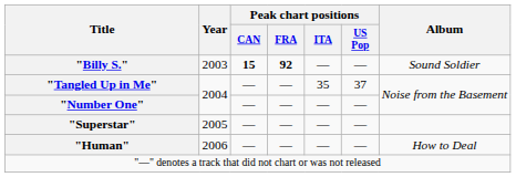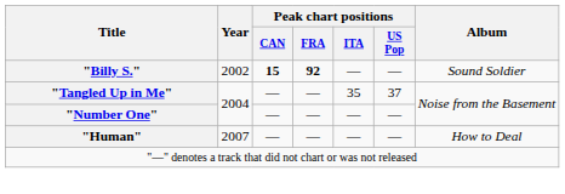 <table class="wikitable plainrowheaders" style="text-align:center;">
 <tr>
 <th scope="col" rowspan="2" style="width:15em;">Title</th>
 <th scope="col" rowspan="2">Year</th>
 <th scope="col" colspan="4">Peak chart positions</th>
 <th scope="col" rowspan="2">Album</th>
 </tr>
 <tr>
 <th scope="col" style="width:3em;font-size:85%"><a href='#'>CAN</a><br></th>
 <th scope="col" style="width:3em;font-size:85%"><a href='#'>FRA</a><br></th>
 <th scope="col" style="width:3em;font-size:85%"><a href='#'>ITA</a><br></th>
 <th scope="col" style="width:3em;font-size:85%"><a href='#'>US<br>Pop</a><br></th>
 </tr>
 <tr>
 <th scope="row">"<a href='#'>Billy S.</a>"</th>
-<td>2003</td>
+<td>2002</td>
 <td><strong>15</strong></td>
 <td><strong>92</strong></td>
 <td>—</td>
 <td>—</td>
 <td><em>Sound Soldier</em></td>
 </tr>
 <tr>
 <th scope="row">"<a href='#'>Tangled Up in Me</a>"</th>
 <td rowspan="2">2004</td>
 <td>—</td>
 <td>—</td>
 <td>35</td>
 <td>37</td>
 <td rowspan="2"><em>Noise from the Basement</em></td>
 </tr>
 <tr>
 <th scope="row">"<a href='#'>Number One</a>"</th>
 <td>—</td>
 <td>—</td>
 <td>—</td>
 <td>—</td>
 </tr>
 <tr>
-<th scope="row">"Superstar"</th>
-<td>2005</td>
-<td>—</td>
-<td>—</td>
-<td>—</td>
-<td>—</td>
-<td></td>
-</tr>
-<tr>
 <th scope="row">"Human"</th>
-<td>2006</td>
+<td>2007</td>
 <td>—</td>
 <td>—</td>
 <td>—</td>
 <td>—</td>
 <td><em>How to Deal</em></td>
 </tr>
 <tr>
 <td colspan="7" style="font-size:85%;">"—" denotes a track that did not chart or was not released</td>
 </tr>
 </table>
